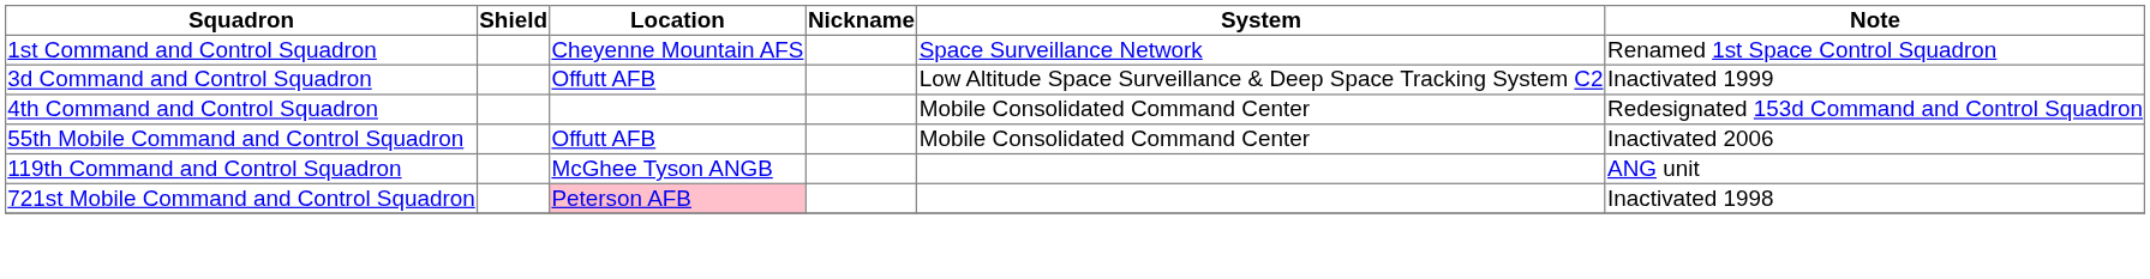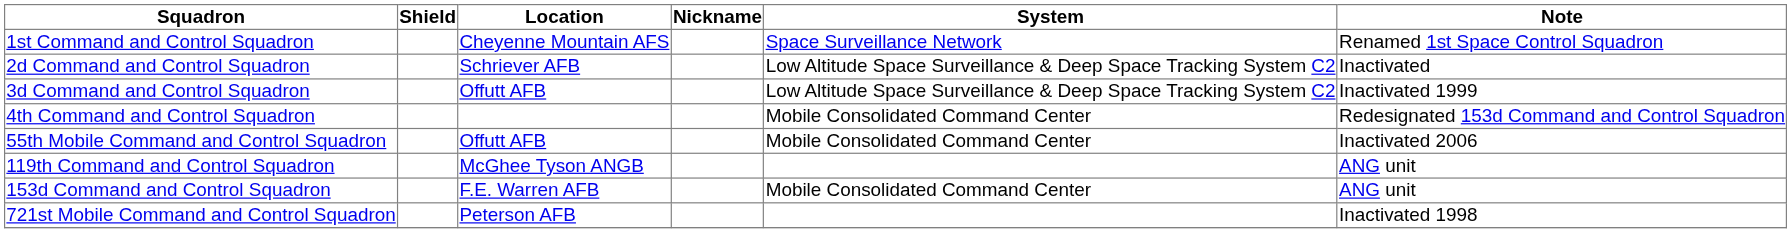 <table border=1 style="border-collapse: collapse;">
 <tr>
 <th>Squadron</th>
 <th>Shield</th>
 <th>Location</th>
 <th>Nickname</th>
 <th>System</th>
 <th>Note</th>
 </tr>
 <tr>
 <td><a href='#'>1st Command and Control Squadron</a></td>
 <td></td>
 <td><a href='#'>Cheyenne Mountain AFS</a></td>
 <td></td>
 <td><a href='#'>Space Surveillance Network</a></td>
 <td>Renamed <a href='#'>1st Space Control Squadron</a></td>
+</tr>
+<tr>
+<td><a href='#'>2d Command and Control Squadron</a></td>
+<td></td>
+<td><a href='#'>Schriever AFB</a></td>
+<td></td>
+<td>Low Altitude Space Surveillance & Deep Space Tracking System <a href='#'>C2</a></td>
+<td>Inactivated</td>
 </tr>
 <tr>
 <td><a href='#'>3d Command and Control Squadron</a></td>
 <td></td>
 <td><a href='#'>Offutt AFB</a></td>
 <td></td>
 <td>Low Altitude Space Surveillance & Deep Space Tracking System <a href='#'>C2</a></td>
 <td>Inactivated 1999</td>
 </tr>
 <tr>
 <td><a href='#'>4th Command and Control Squadron</a></td>
 <td></td>
 <td></td>
 <td></td>
 <td>Mobile Consolidated Command Center</td>
 <td>Redesignated <a href='#'>153d Command and Control Squadron</a></td>
 </tr>
 <tr>
 <td><a href='#'>55th Mobile Command and Control Squadron</a></td>
 <td></td>
 <td><a href='#'>Offutt AFB</a></td>
 <td></td>
 <td>Mobile Consolidated Command Center</td>
 <td>Inactivated 2006</td>
 </tr>
 <tr>
 <td><a href='#'>119th Command and Control Squadron</a></td>
 <td></td>
 <td><a href='#'>McGhee Tyson ANGB</a></td>
 <td></td>
 <td></td>
 <td><a href='#'>ANG</a> unit</td>
 </tr>
 <tr>
+<td><a href='#'>153d Command and Control Squadron</a></td>
+<td></td>
+<td><a href='#'>F.E. Warren AFB</a></td>
+<td></td>
+<td>Mobile Consolidated Command Center</td>
+<td><a href='#'>ANG</a> unit</td>
+</tr>
+<tr>
 <td><a href='#'>721st Mobile Command and Control Squadron</a></td>
 <td></td>
-<td style="background: pink;"><a href='#'>Peterson AFB</a></td>
+<td><a href='#'>Peterson AFB</a></td>
 <td></td>
 <td></td>
 <td>Inactivated 1998</td>
 </tr>
 <tr>
 </tr>
 </table>
